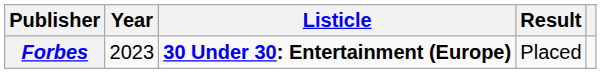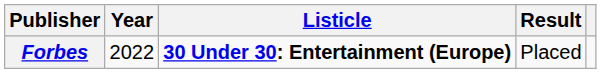 <table class="wikitable plainrowheaders sortable">
 <tr>
 <th scope="col">Publisher</th>
 <th scope="col">Year</th>
 <th scope="col"><a href='#'>Listicle</a></th>
 <th scope="col">Result</th>
 <th class="unsortable" scope="col"></th>
 </tr>
 <tr>
 <th scope="row"><em><a href='#'>Forbes</a></em></th>
-<td>2023</td>
+<td>2022</td>
 <td><strong><a href='#'>30 Under 30</a>: Entertainment (Europe)</strong></td>
 <td>Placed</td>
 <td align="center"></td>
 </tr>
 </table>
